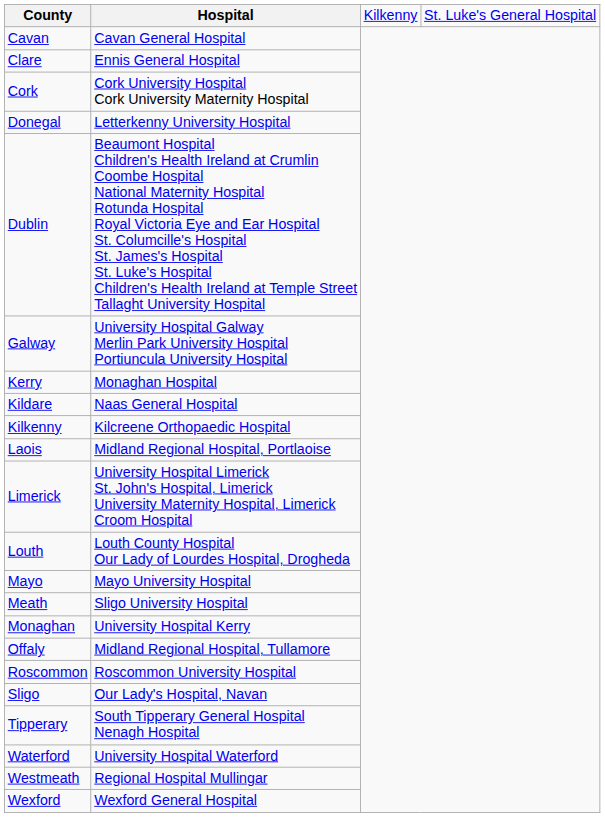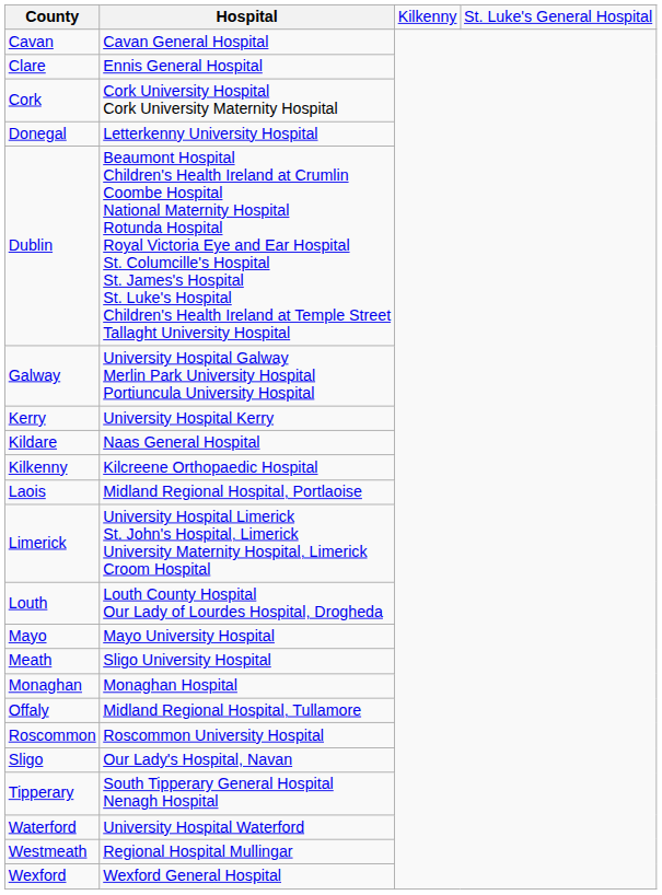 <table class="wikitable">
 <tr>
 <th>County</th>
 <th>Hospital</th>
 <td><a href='#'>Kilkenny</a></td>
 <td><a href='#'>St. Luke's General Hospital</a></td>
 </tr>
 <tr>
 <td><a href='#'>Cavan</a></td>
 <td><a href='#'>Cavan General Hospital</a></td>
 </tr>
 <tr>
 <td><a href='#'>Clare</a></td>
 <td><a href='#'>Ennis General Hospital</a></td>
 </tr>
 <tr>
 <td><a href='#'>Cork</a></td>
 <td><a href='#'>Cork University Hospital</a><br>Cork University Maternity Hospital</td>
 </tr>
 <tr>
 <td><a href='#'>Donegal</a></td>
 <td><a href='#'>Letterkenny University Hospital</a></td>
 </tr>
 <tr>
 <td><a href='#'>Dublin</a></td>
 <td><a href='#'>Beaumont Hospital</a><br><a href='#'>Children's Health Ireland at Crumlin</a><br><a href='#'>Coombe Hospital</a><br><a href='#'>National Maternity Hospital</a><br><a href='#'>Rotunda Hospital</a><br><a href='#'>Royal Victoria Eye and Ear Hospital</a><br><a href='#'>St. Columcille's Hospital</a><br><a href='#'>St. James's Hospital</a><br><a href='#'>St. Luke's Hospital</a><br><a href='#'>Children's Health Ireland at Temple Street</a><br><a href='#'>Tallaght University Hospital</a></td>
 </tr>
 <tr>
 <td><a href='#'>Galway</a></td>
 <td><a href='#'>University Hospital Galway</a><br><a href='#'>Merlin Park University Hospital</a><br><a href='#'>Portiuncula University Hospital</a></td>
 </tr>
 <tr>
 <td><a href='#'>Kerry</a></td>
-<td><a href='#'>Monaghan Hospital</a></td>
+<td><a href='#'>University Hospital Kerry</a></td>
 </tr>
 <tr>
 <td><a href='#'>Kildare</a></td>
 <td><a href='#'>Naas General Hospital</a></td>
 </tr>
 <tr>
 <td><a href='#'>Kilkenny</a></td>
 <td><a href='#'>Kilcreene Orthopaedic Hospital</a></td>
 </tr>
 <tr>
 <td><a href='#'>Laois</a></td>
 <td><a href='#'>Midland Regional Hospital, Portlaoise</a></td>
 </tr>
 <tr>
 <td><a href='#'>Limerick</a></td>
 <td><a href='#'>University Hospital Limerick</a><br><a href='#'>St. John's Hospital, Limerick</a><br><a href='#'>University Maternity Hospital, Limerick</a><br><a href='#'>Croom Hospital</a></td>
 </tr>
 <tr>
 <td><a href='#'>Louth</a></td>
 <td><a href='#'>Louth County Hospital</a><br><a href='#'>Our Lady of Lourdes Hospital, Drogheda</a></td>
 </tr>
 <tr>
 <td><a href='#'>Mayo</a></td>
 <td><a href='#'>Mayo University Hospital</a></td>
 </tr>
 <tr>
 <td><a href='#'>Meath</a></td>
 <td><a href='#'>Sligo University Hospital</a></td>
 </tr>
 <tr>
 <td><a href='#'>Monaghan</a></td>
-<td><a href='#'>University Hospital Kerry</a></td>
+<td><a href='#'>Monaghan Hospital</a></td>
 </tr>
 <tr>
 <td><a href='#'>Offaly</a></td>
 <td><a href='#'>Midland Regional Hospital, Tullamore</a></td>
 </tr>
 <tr>
 <td><a href='#'>Roscommon</a></td>
 <td><a href='#'>Roscommon University Hospital</a></td>
 </tr>
 <tr>
 <td><a href='#'>Sligo</a></td>
 <td><a href='#'>Our Lady's Hospital, Navan</a></td>
 </tr>
 <tr>
 <td><a href='#'>Tipperary</a></td>
 <td><a href='#'>South Tipperary General Hospital</a><br><a href='#'>Nenagh Hospital</a></td>
 </tr>
 <tr>
 <td><a href='#'>Waterford</a></td>
 <td><a href='#'>University Hospital Waterford</a></td>
 </tr>
 <tr>
 <td><a href='#'>Westmeath</a></td>
 <td><a href='#'>Regional Hospital Mullingar</a></td>
 </tr>
 <tr>
 <td><a href='#'>Wexford</a></td>
 <td><a href='#'>Wexford General Hospital</a></td>
 </tr>
 </table>
